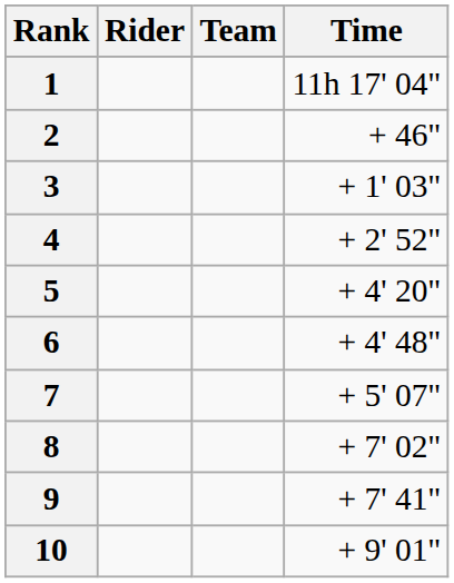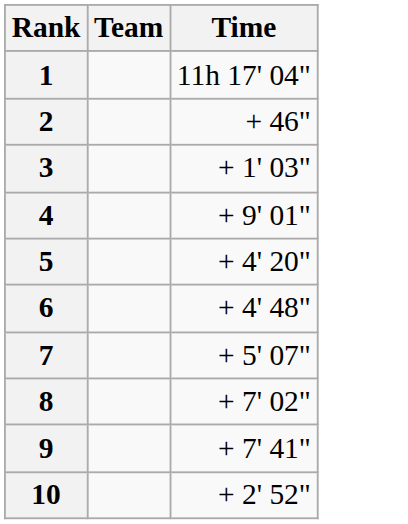 <table class="wikitable" margin-bottom:0;">
 <tr>
 <th scope="col">Rank</th>
-<th scope="col">Rider</th>
 <th scope="col">Team</th>
 <th scope="col">Time</th>
 </tr>
 <tr>
 <th scope="row">1</th>
-<td> </td>
 <td></td>
 <td align="right">11h 17' 04"</td>
 </tr>
 <tr>
 <th scope="row">2</th>
 <td></td>
-<td></td>
 <td align="right">+ 46"</td>
 </tr>
 <tr>
 <th scope="row">3</th>
-<td></td>
 <td></td>
 <td align="right">+ 1' 03"</td>
 </tr>
 <tr>
 <th scope="row">4</th>
 <td></td>
-<td></td>
-<td align="right">+ 2' 52"</td>
+<td align="right">+ 9' 01"</td>
 </tr>
 <tr>
 <th scope="row">5</th>
-<td></td>
 <td></td>
 <td align="right">+ 4' 20"</td>
 </tr>
 <tr>
 <th scope="row">6</th>
 <td></td>
-<td></td>
 <td align="right">+ 4' 48"</td>
 </tr>
 <tr>
 <th scope="row">7</th>
-<td></td>
 <td></td>
 <td align="right">+ 5' 07"</td>
 </tr>
 <tr>
 <th scope="row">8</th>
 <td></td>
-<td></td>
 <td align="right">+ 7' 02"</td>
 </tr>
 <tr>
 <th scope="row">9</th>
-<td></td>
 <td></td>
 <td align="right">+ 7' 41"</td>
 </tr>
 <tr>
 <th scope="row">10</th>
 <td></td>
-<td></td>
-<td align="right">+ 9' 01"</td>
+<td align="right">+ 2' 52"</td>
 </tr>
 </table>
